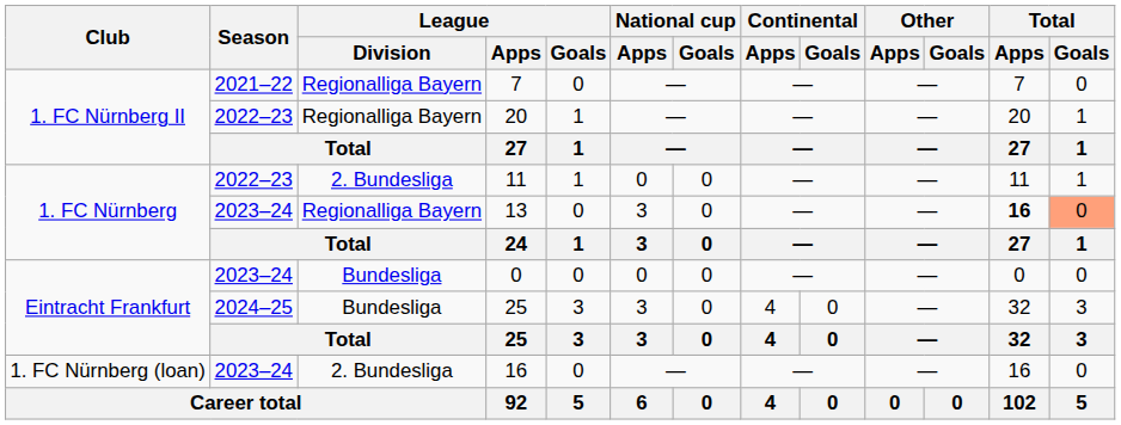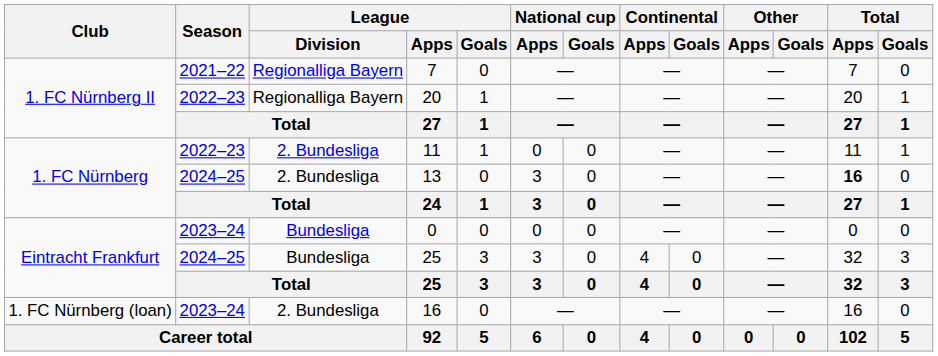 <table class="wikitable" style="text-align:center">
 <tr>
 <th rowspan="2">Club</th>
 <th rowspan="2">Season</th>
 <th colspan="3">League</th>
 <th colspan="2">National cup</th>
 <th colspan="2">Continental</th>
 <th colspan="2">Other</th>
 <th colspan="2">Total</th>
 </tr>
 <tr>
 <th>Division</th>
 <th>Apps</th>
 <th>Goals</th>
 <th>Apps</th>
 <th>Goals</th>
 <th>Apps</th>
 <th>Goals</th>
 <th>Apps</th>
 <th>Goals</th>
 <th>Apps</th>
 <th>Goals</th>
 </tr>
 <tr>
 <td rowspan="3"><a href='#'>1. FC Nürnberg II</a></td>
 <td><a href='#'>2021–22</a></td>
 <td><a href='#'>Regionalliga Bayern</a></td>
 <td>7</td>
 <td>0</td>
 <td colspan="2">—</td>
 <td colspan="2">—</td>
 <td colspan="2">—</td>
 <td>7</td>
 <td>0</td>
 </tr>
 <tr>
 <td><a href='#'>2022–23</a></td>
 <td>Regionalliga Bayern</td>
 <td>20</td>
 <td>1</td>
 <td colspan="2">—</td>
 <td colspan="2">—</td>
 <td colspan="2">—</td>
 <td>20</td>
 <td>1</td>
 </tr>
 <tr>
 <th colspan="2">Total</th>
 <th>27</th>
 <th>1</th>
 <th colspan="2">—</th>
 <th colspan="2">—</th>
 <th colspan="2">—</th>
 <th>27</th>
 <th>1</th>
 </tr>
 <tr>
 <td rowspan="3"><a href='#'>1. FC Nürnberg</a></td>
 <td><a href='#'>2022–23</a></td>
 <td><a href='#'>2. Bundesliga</a></td>
 <td>11</td>
 <td>1</td>
 <td>0</td>
 <td>0</td>
 <td colspan="2">—</td>
 <td colspan="2">—</td>
 <td>11</td>
 <td>1</td>
 </tr>
 <tr>
-<td><a href='#'>2023–24</a></td>
-<td><a href='#'>Regionalliga Bayern</a></td>
+<td><a href='#'>2024–25</a></td>
+<td>2. Bundesliga</td>
 <td>13</td>
 <td>0</td>
 <td>3</td>
 <td>0</td>
 <td colspan="2">—</td>
 <td colspan="2">—</td>
 <td><strong>16</strong></td>
-<td style="background: lightsalmon;">0</td>
+<td>0</td>
 </tr>
 <tr>
 <th colspan="2">Total</th>
 <th>24</th>
 <th>1</th>
 <th>3</th>
 <th>0</th>
 <th colspan="2">—</th>
 <th colspan="2">—</th>
 <th>27</th>
 <th>1</th>
 </tr>
 <tr>
 <td rowspan="3"><a href='#'>Eintracht Frankfurt</a></td>
 <td><a href='#'>2023–24</a></td>
 <td><a href='#'>Bundesliga</a></td>
 <td>0</td>
 <td>0</td>
 <td>0</td>
 <td>0</td>
 <td colspan="2">—</td>
 <td colspan="2">—</td>
 <td>0</td>
 <td>0</td>
 </tr>
 <tr>
 <td><a href='#'>2024–25</a></td>
 <td>Bundesliga</td>
 <td>25</td>
 <td>3</td>
 <td>3</td>
 <td>0</td>
 <td>4</td>
 <td>0</td>
 <td colspan="2">—</td>
 <td>32</td>
 <td>3</td>
 </tr>
 <tr>
 <th colspan="2">Total</th>
 <th>25</th>
 <th>3</th>
 <th>3</th>
 <th>0</th>
 <th>4</th>
 <th>0</th>
 <th colspan="2">—</th>
 <th>32</th>
 <th>3</th>
 </tr>
 <tr>
 <td>1. FC Nürnberg (loan)</td>
 <td><a href='#'>2023–24</a></td>
 <td>2. Bundesliga</td>
 <td>16</td>
 <td>0</td>
 <td colspan="2">—</td>
 <td colspan="2">—</td>
 <td colspan="2">—</td>
 <td>16</td>
 <td>0</td>
 </tr>
 <tr>
 <th colspan="3">Career total</th>
 <th>92</th>
 <th>5</th>
 <th>6</th>
 <th>0</th>
 <th>4</th>
 <th>0</th>
 <th>0</th>
 <th>0</th>
 <th>102</th>
 <th>5</th>
 </tr>
 </table>
